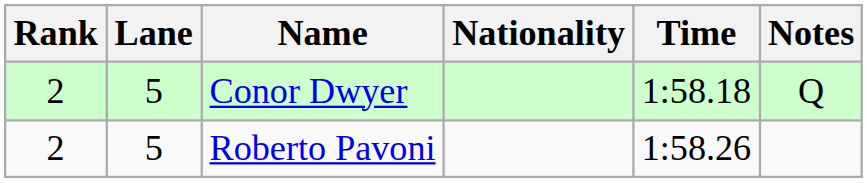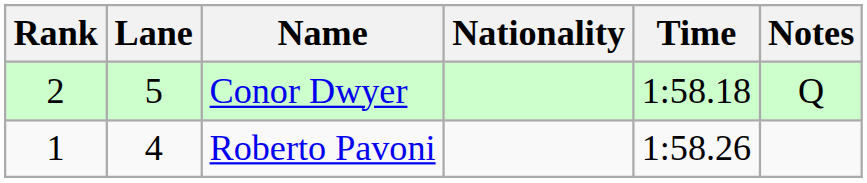 <table class="wikitable sortable" style="text-align:center">
 <tr>
 <th>Rank</th>
 <th>Lane</th>
 <th>Name</th>
 <th>Nationality</th>
 <th>Time</th>
 <th>Notes</th>
 </tr>
 <tr bgcolor=ccffcc>
 <td>2</td>
 <td>5</td>
 <td align=left><a href='#'>Conor Dwyer</a></td>
 <td align=left></td>
 <td>1:58.18</td>
 <td>Q</td>
 </tr>
 <tr>
-<td>2</td>
-<td>5</td>
+<td>1</td>
+<td>4</td>
 <td align=left><a href='#'>Roberto Pavoni</a></td>
 <td align=left></td>
 <td>1:58.26</td>
 <td></td>
 </tr>
 </table>
